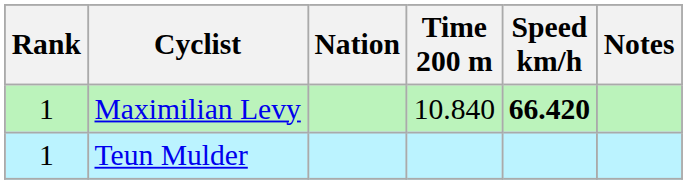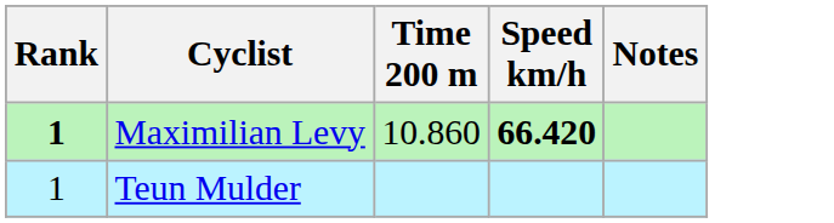 <table class="wikitable sortable" style="text-align:center;">
 <tr>
 <th>Rank</th>
 <th>Cyclist</th>
-<th>Nation</th>
 <th>Time<br>200 m</th>
 <th>Speed<br>km/h</th>
 <th>Notes</th>
 </tr>
 <tr bgcolor=bbf3bb>
-<td>1</td>
+<td><strong>1</strong></td>
 <td align=left><a href='#'>Maximilian Levy</a></td>
-<td align=left></td>
-<td>10.840</td>
+<td>10.860</td>
 <td><strong>66.420</strong></td>
 <td></td>
 </tr>
 <tr bgcolor=bbf3ff>
 <td>1</td>
 <td align=left><a href='#'>Teun Mulder</a></td>
-<td align=left></td>
 <td></td>
 <td></td>
 <td></td>
 </tr>
 </table>
